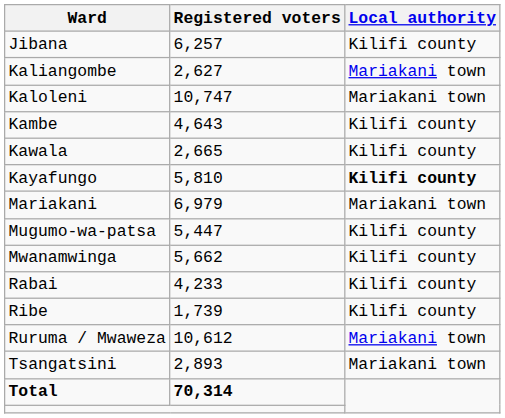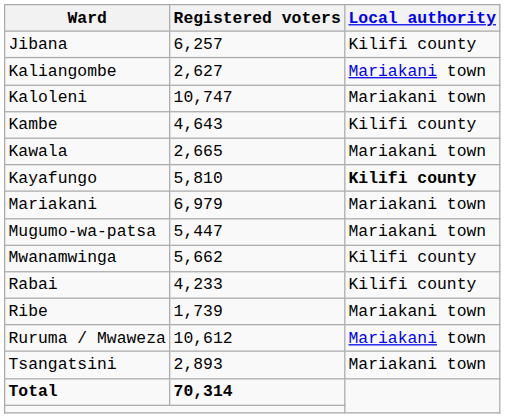 <table class="wikitable">
 <tr>
 <th>Ward</th>
 <th>Registered voters</th>
 <th><a href='#'>Local authority</a></th>
 </tr>
 <tr>
 <td>Jibana</td>
 <td>6,257</td>
 <td>Kilifi county</td>
 </tr>
 <tr>
 <td>Kaliangombe</td>
 <td>2,627</td>
 <td><a href='#'>Mariakani</a> town</td>
 </tr>
 <tr>
 <td>Kaloleni</td>
 <td>10,747</td>
 <td>Mariakani town</td>
 </tr>
 <tr>
 <td>Kambe</td>
 <td>4,643</td>
 <td>Kilifi county</td>
 </tr>
 <tr>
 <td>Kawala</td>
 <td>2,665</td>
-<td>Kilifi county</td>
+<td>Mariakani town</td>
 </tr>
 <tr>
 <td>Kayafungo</td>
 <td>5,810</td>
 <td><strong>Kilifi county</strong></td>
 </tr>
 <tr>
 <td>Mariakani</td>
 <td>6,979</td>
 <td>Mariakani town</td>
 </tr>
 <tr>
 <td>Mugumo-wa-patsa</td>
 <td>5,447</td>
-<td>Kilifi county</td>
+<td>Mariakani town</td>
 </tr>
 <tr>
 <td>Mwanamwinga</td>
 <td>5,662</td>
 <td>Kilifi county</td>
 </tr>
 <tr>
 <td>Rabai</td>
 <td>4,233</td>
 <td>Kilifi county</td>
 </tr>
 <tr>
 <td>Ribe</td>
 <td>1,739</td>
-<td>Kilifi county</td>
+<td>Mariakani town</td>
 </tr>
 <tr>
 <td>Ruruma / Mwaweza</td>
 <td>10,612</td>
 <td><a href='#'>Mariakani</a> town</td>
 </tr>
 <tr>
 <td>Tsangatsini</td>
 <td>2,893</td>
 <td>Mariakani town</td>
 </tr>
 <tr>
 <td><strong>Total</strong></td>
 <td><strong>70,314</strong></td>
 </tr>
 <tr>
 <td colspan="2"></td>
 </tr>
 </table>
